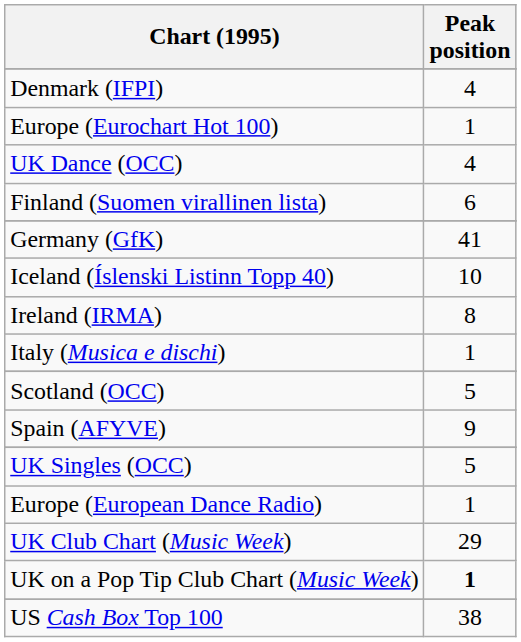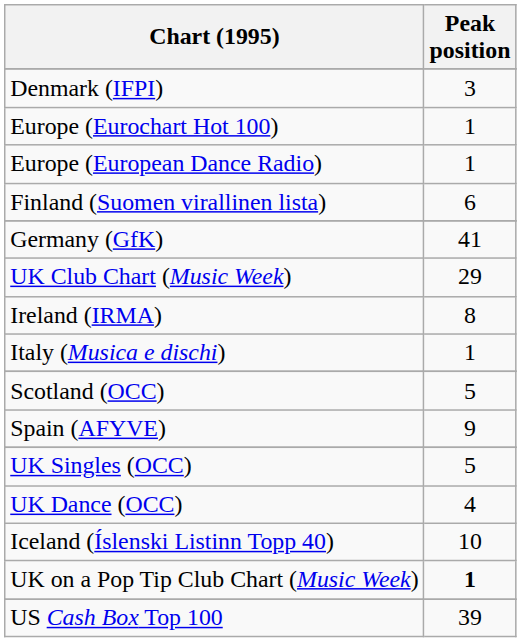 <table class="wikitable sortable">
 <tr>
 <th>Chart (1995)</th>
 <th>Peak<br>position</th>
 </tr>
 <tr>
 </tr>
 <tr>
 </tr>
 <tr>
 </tr>
 <tr>
 </tr>
 <tr>
 </tr>
 <tr>
 <td>Denmark (<a href='#'>IFPI</a>)</td>
-<td align="center">4</td>
+<td align="center">3</td>
 </tr>
 <tr>
 <td>Europe (<a href='#'>Eurochart Hot 100</a>)</td>
 <td align="center">1</td>
 </tr>
 <tr>
-<td><a href='#'>UK Dance</a> (<a href='#'>OCC</a>)</td>
-<td align="center">4</td>
+<td>Europe (<a href='#'>European Dance Radio</a>)</td>
+<td align="center">1</td>
 </tr>
 <tr>
 <td>Finland (<a href='#'>Suomen virallinen lista</a>)</td>
 <td align="center">6</td>
 </tr>
 <tr>
 </tr>
 <tr>
 <td>Germany (<a href='#'>GfK</a>)</td>
 <td align="center">41</td>
 </tr>
 <tr>
-<td>Iceland (<a href='#'>Íslenski Listinn Topp 40</a>)</td>
-<td align="center">10</td>
+<td><a href='#'>UK Club Chart</a> (<em><a href='#'>Music Week</a></em>)</td>
+<td align="center">29</td>
 </tr>
 <tr>
 <td>Ireland (<a href='#'>IRMA</a>)</td>
 <td align="center">8</td>
 </tr>
 <tr>
 <td>Italy (<em><a href='#'>Musica e dischi</a></em>)</td>
 <td align="center">1</td>
 </tr>
 <tr>
 </tr>
 <tr>
 </tr>
 <tr>
 </tr>
 <tr>
 </tr>
 <tr>
 <td>Scotland (<a href='#'>OCC</a>)</td>
 <td align="center">5</td>
 </tr>
 <tr>
 <td>Spain (<a href='#'>AFYVE</a>)</td>
 <td align="center">9</td>
 </tr>
 <tr>
 </tr>
 <tr>
 </tr>
 <tr>
 <td><a href='#'>UK Singles</a> (<a href='#'>OCC</a>)</td>
 <td align="center">5</td>
 </tr>
 <tr>
-<td>Europe (<a href='#'>European Dance Radio</a>)</td>
-<td align="center">1</td>
+<td><a href='#'>UK Dance</a> (<a href='#'>OCC</a>)</td>
+<td align="center">4</td>
 </tr>
 <tr>
-<td><a href='#'>UK Club Chart</a> (<em><a href='#'>Music Week</a></em>)</td>
-<td align="center">29</td>
+<td>Iceland (<a href='#'>Íslenski Listinn Topp 40</a>)</td>
+<td align="center">10</td>
 </tr>
 <tr>
 <td>UK on a Pop Tip Club Chart (<em><a href='#'>Music Week</a></em>)</td>
 <td align="center"><strong>1</strong></td>
 </tr>
 <tr>
 </tr>
 <tr>
 </tr>
 <tr>
 </tr>
 <tr>
 </tr>
 <tr>
 </tr>
 <tr>
 <td>US <a href='#'><em>Cash Box</em> Top 100</a></td>
-<td align="center">38</td>
+<td align="center">39</td>
 </tr>
 </table>
